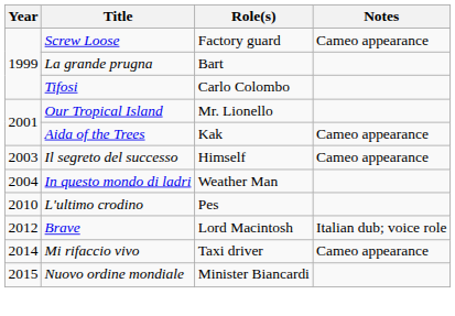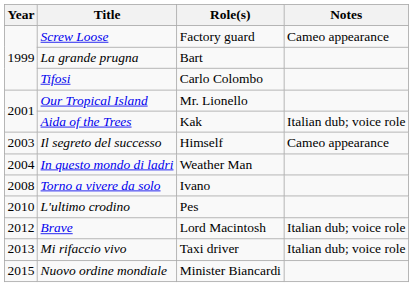 <table class="wikitable plainrowheaders sortable">
 <tr>
 <th scope="col">Year</th>
 <th scope="col">Title</th>
 <th scope="col">Role(s)</th>
 <th scope="col" class="unsortable">Notes</th>
 </tr>
 <tr>
 <td rowspan="3">1999</td>
 <td><em><a href='#'>Screw Loose</a></em></td>
 <td>Factory guard</td>
 <td>Cameo appearance</td>
 </tr>
 <tr>
 <td><em>La grande prugna</em></td>
 <td>Bart</td>
 <td></td>
 </tr>
 <tr>
 <td><em><a href='#'>Tifosi</a></em></td>
 <td>Carlo Colombo</td>
 <td></td>
 </tr>
 <tr>
 <td rowspan="2">2001</td>
 <td><em><a href='#'>Our Tropical Island</a></em></td>
 <td>Mr. Lionello</td>
 <td></td>
 </tr>
 <tr>
 <td><em><a href='#'>Aida of the Trees</a></em></td>
 <td>Kak</td>
-<td>Cameo appearance</td>
+<td>Italian dub; voice role</td>
 </tr>
 <tr>
 <td>2003</td>
 <td><em>Il segreto del successo</em></td>
 <td>Himself</td>
 <td>Cameo appearance</td>
 </tr>
 <tr>
 <td>2004</td>
 <td><em><a href='#'>In questo mondo di ladri</a></em></td>
 <td>Weather Man</td>
+<td></td>
+</tr>
+<tr>
+<td>2008</td>
+<td><em><a href='#'>Torno a vivere da solo</a></em></td>
+<td>Ivano</td>
 <td></td>
 </tr>
 <tr>
 <td>2010</td>
 <td><em>L'ultimo crodino</em></td>
 <td>Pes</td>
 <td></td>
 </tr>
 <tr>
 <td>2012</td>
 <td><em><a href='#'>Brave</a></em></td>
 <td>Lord Macintosh</td>
 <td>Italian dub; voice role</td>
 </tr>
 <tr>
-<td>2014</td>
+<td>2013</td>
 <td><em>Mi rifaccio vivo</em></td>
 <td>Taxi driver</td>
-<td>Cameo appearance</td>
+<td>Italian dub; voice role</td>
 </tr>
 <tr>
 <td>2015</td>
 <td><em>Nuovo ordine mondiale</em></td>
 <td>Minister Biancardi</td>
 <td></td>
 </tr>
 </table>
